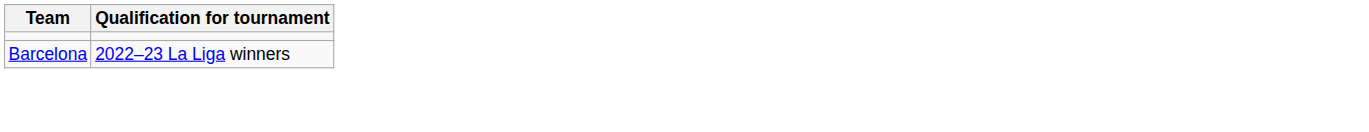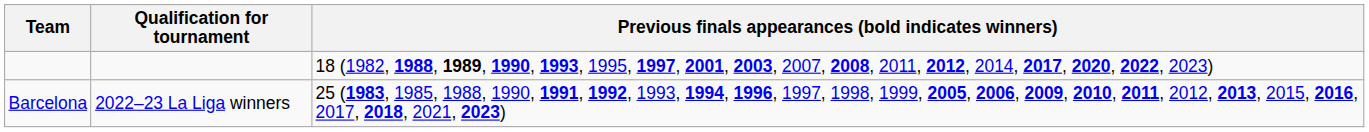 <table class="wikitable">
 <tr>
 <th>Team</th>
 <th>Qualification for tournament</th>
+<th>Previous finals appearances (bold indicates winners)</th>
 </tr>
 <tr>
 <td></td>
 <td></td>
+<td>18 (<a href='#'>1982</a>, <strong><a href='#'>1988</a></strong>, <strong>1989</strong>, <strong><a href='#'>1990</a></strong>, <strong><a href='#'>1993</a></strong>, <a href='#'>1995</a>, <strong><a href='#'>1997</a></strong>, <strong><a href='#'>2001</a></strong>, <strong><a href='#'>2003</a></strong>, <a href='#'>2007</a>, <strong><a href='#'>2008</a></strong>, <a href='#'>2011</a>, <strong><a href='#'>2012</a></strong>, <a href='#'>2014</a>, <strong><a href='#'>2017</a></strong>, <strong><a href='#'>2020</a></strong>, <strong><a href='#'>2022</a></strong>, <a href='#'>2023</a>)</td>
 </tr>
 <tr>
 <td><a href='#'>Barcelona</a></td>
 <td><a href='#'>2022–23 La Liga</a> winners</td>
+<td>25 (<strong><a href='#'>1983</a></strong>, <a href='#'>1985</a>, <a href='#'>1988</a>, <a href='#'>1990</a>, <strong><a href='#'>1991</a></strong>, <strong><a href='#'>1992</a></strong>, <a href='#'>1993</a>, <strong><a href='#'>1994</a></strong>, <strong><a href='#'>1996</a></strong>, <a href='#'>1997</a>, <a href='#'>1998</a>, <a href='#'>1999</a>, <strong><a href='#'>2005</a></strong>, <strong><a href='#'>2006</a></strong>, <strong><a href='#'>2009</a></strong>, <strong><a href='#'>2010</a></strong>, <strong><a href='#'>2011</a></strong>, <a href='#'>2012</a>, <strong><a href='#'>2013</a></strong>, <a href='#'>2015</a>, <strong><a href='#'>2016</a></strong>, <a href='#'>2017</a>, <strong><a href='#'>2018</a></strong>, <a href='#'>2021</a>, <strong><a href='#'>2023</a></strong>)</td>
 </tr>
 </table>
